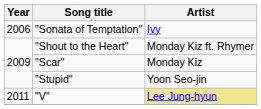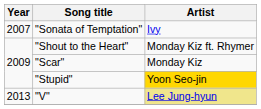 <table class="wikitable sortable">
 <tr>
 <th>Year</th>
 <th>Song title</th>
 <th>Artist</th>
 </tr>
 <tr>
-<td>2006</td>
+<td>2007</td>
 <td>"Sonata of Temptation"</td>
 <td><a href='#'>Ivy</a></td>
 </tr>
 <tr>
 <td rowspan=3>2009</td>
 <td>"Shout to the Heart"</td>
 <td>Monday Kiz ft. Rhymer</td>
 </tr>
 <tr>
 <td>"Scar"</td>
 <td>Monday Kiz</td>
 </tr>
 <tr>
 <td>"Stupid"</td>
-<td>Yoon Seo-jin</td>
+<td style="background: gold;">Yoon Seo-jin</td>
 </tr>
 <tr>
-<td>2011</td>
+<td>2013</td>
 <td>"V"</td>
 <td style="background: khaki;"><a href='#'>Lee Jung-hyun</a></td>
 </tr>
 <tr>
 </tr>
 </table>
